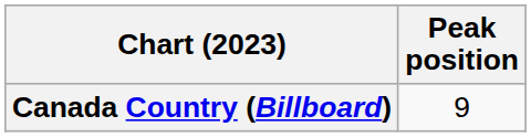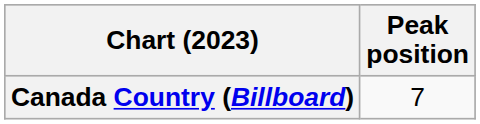 <table class="wikitable sortable plainrowheaders" style="text-align:center;">
 <tr>
 <th>Chart (2023)</th>
 <th>Peak<br>position</th>
 </tr>
 <tr>
 <th scope="row">Canada <a href='#'>Country</a> (<a href='#'><em>Billboard</em></a>)</th>
-<td>9</td>
+<td>7</td>
 </tr>
 </table>
